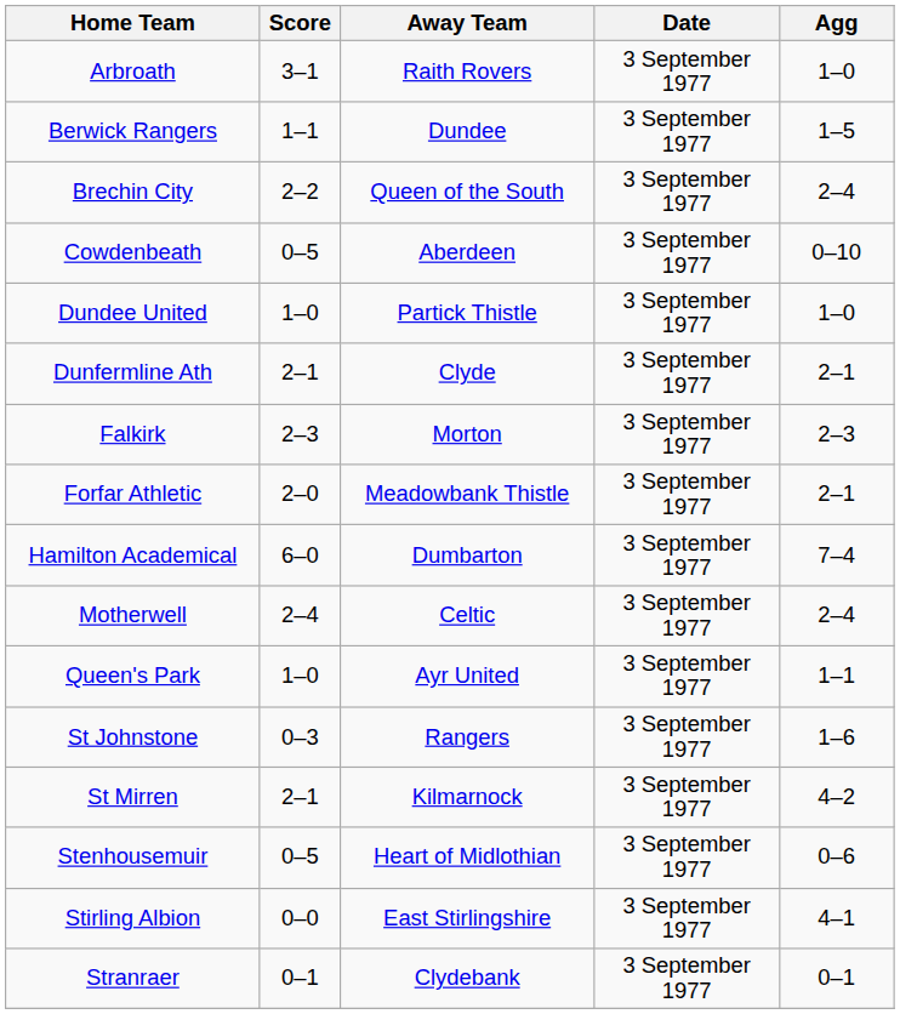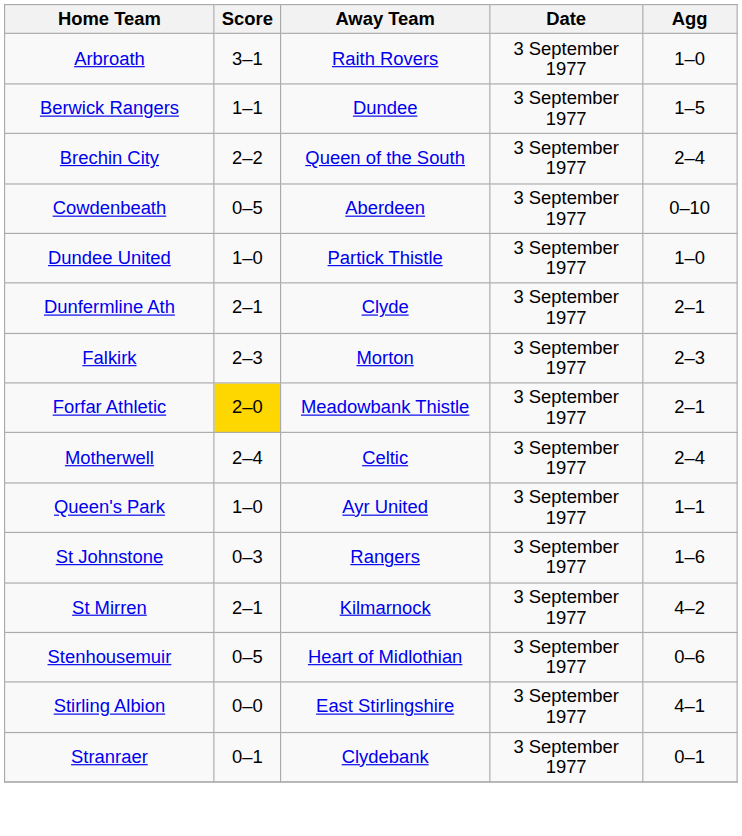 <table class="wikitable" style="text-align:center;">
 <tr>
 <th width=175>Home Team</th>
 <th width=50>Score</th>
 <th width=175>Away Team</th>
 <th width= 125>Date</th>
 <th width= 75>Agg</th>
 </tr>
 <tr>
 <td><a href='#'>Arbroath</a></td>
 <td>3–1</td>
 <td><a href='#'>Raith Rovers</a></td>
 <td>3 September 1977</td>
 <td>1–0</td>
 </tr>
 <tr>
 <td><a href='#'>Berwick Rangers</a></td>
 <td>1–1</td>
 <td><a href='#'>Dundee</a></td>
 <td>3 September 1977</td>
 <td>1–5</td>
 </tr>
 <tr>
 <td><a href='#'>Brechin City</a></td>
 <td>2–2</td>
 <td><a href='#'>Queen of the South</a></td>
 <td>3 September 1977</td>
 <td>2–4</td>
 </tr>
 <tr>
 <td><a href='#'>Cowdenbeath</a></td>
 <td>0–5</td>
 <td><a href='#'>Aberdeen</a></td>
 <td>3 September 1977</td>
 <td>0–10</td>
 </tr>
 <tr>
 <td><a href='#'>Dundee United</a></td>
 <td>1–0</td>
 <td><a href='#'>Partick Thistle</a></td>
 <td>3 September 1977</td>
 <td>1–0</td>
 </tr>
 <tr>
 <td><a href='#'>Dunfermline Ath</a></td>
 <td>2–1</td>
 <td><a href='#'>Clyde</a></td>
 <td>3 September 1977</td>
 <td>2–1</td>
 </tr>
 <tr>
 <td><a href='#'>Falkirk</a></td>
 <td>2–3</td>
 <td><a href='#'>Morton</a></td>
 <td>3 September 1977</td>
 <td>2–3</td>
 </tr>
 <tr>
 <td><a href='#'>Forfar Athletic</a></td>
-<td>2–0</td>
+<td style="background: gold;">2–0</td>
 <td><a href='#'>Meadowbank Thistle</a></td>
 <td>3 September 1977</td>
 <td>2–1</td>
-</tr>
-<tr>
-<td><a href='#'>Hamilton Academical</a></td>
-<td>6–0</td>
-<td><a href='#'>Dumbarton</a></td>
-<td>3 September 1977</td>
-<td>7–4</td>
 </tr>
 <tr>
 <td><a href='#'>Motherwell</a></td>
 <td>2–4</td>
 <td><a href='#'>Celtic</a></td>
 <td>3 September 1977</td>
 <td>2–4</td>
 </tr>
 <tr>
 <td><a href='#'>Queen's Park</a></td>
 <td>1–0</td>
 <td><a href='#'>Ayr United</a></td>
 <td>3 September 1977</td>
 <td>1–1</td>
 </tr>
 <tr>
 <td><a href='#'>St Johnstone</a></td>
 <td>0–3</td>
 <td><a href='#'>Rangers</a></td>
 <td>3 September 1977</td>
 <td>1–6</td>
 </tr>
 <tr>
 <td><a href='#'>St Mirren</a></td>
 <td>2–1</td>
 <td><a href='#'>Kilmarnock</a></td>
 <td>3 September 1977</td>
 <td>4–2</td>
 </tr>
 <tr>
 <td><a href='#'>Stenhousemuir</a></td>
 <td>0–5</td>
 <td><a href='#'>Heart of Midlothian</a></td>
 <td>3 September 1977</td>
 <td>0–6</td>
 </tr>
 <tr>
 <td><a href='#'>Stirling Albion</a></td>
 <td>0–0</td>
 <td><a href='#'>East Stirlingshire</a></td>
 <td>3 September 1977</td>
 <td>4–1</td>
 </tr>
 <tr>
 <td><a href='#'>Stranraer</a></td>
 <td>0–1</td>
 <td><a href='#'>Clydebank</a></td>
 <td>3 September 1977</td>
 <td>0–1</td>
 </tr>
 <tr>
 </tr>
 </table>
